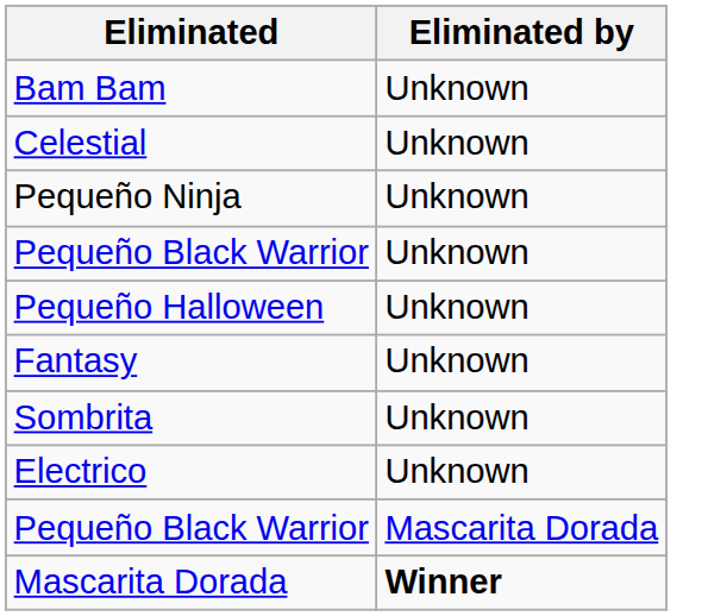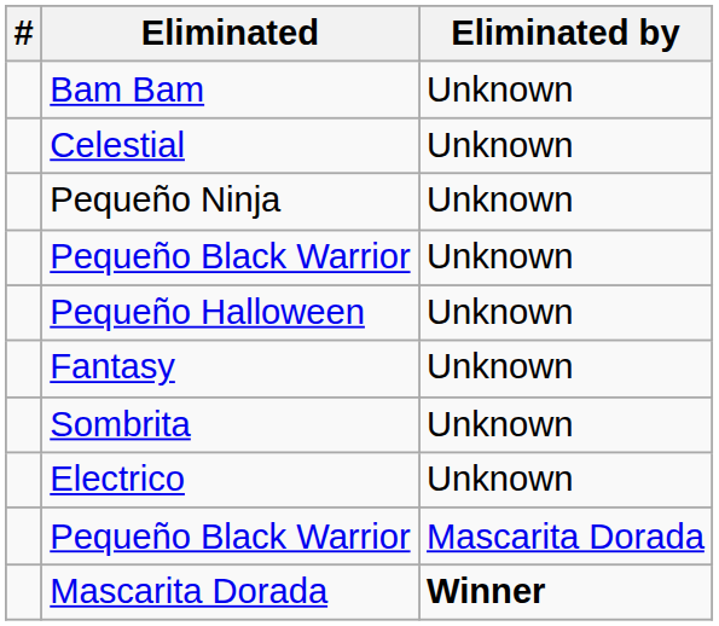 <table class="wikitable sortable">
 <tr>
+<th scope="col">#</th>
 <th scope="col">Eliminated</th>
 <th scope="col">Eliminated by</th>
 </tr>
 <tr>
+<td scope="row"></td>
 <td><a href='#'>Bam Bam</a></td>
 <td>Unknown</td>
 </tr>
 <tr>
+<td scope="row"></td>
 <td><a href='#'>Celestial</a></td>
 <td>Unknown</td>
 </tr>
 <tr>
+<td scope="row"></td>
 <td>Pequeño Ninja</td>
 <td>Unknown</td>
 </tr>
 <tr>
+<td scope="row"></td>
 <td><a href='#'>Pequeño Black Warrior</a></td>
 <td>Unknown</td>
 </tr>
 <tr>
+<td scope="row"></td>
 <td><a href='#'>Pequeño Halloween</a></td>
 <td>Unknown</td>
 </tr>
 <tr>
+<td scope="row"></td>
 <td><a href='#'>Fantasy</a></td>
 <td>Unknown</td>
 </tr>
 <tr>
+<td scope="row"></td>
 <td><a href='#'>Sombrita</a></td>
 <td>Unknown</td>
 </tr>
 <tr>
+<td scope="row"></td>
 <td><a href='#'>Electrico</a></td>
 <td>Unknown</td>
 </tr>
 <tr>
+<td scope="row"></td>
 <td><a href='#'>Pequeño Black Warrior</a></td>
 <td><a href='#'>Mascarita Dorada</a></td>
 </tr>
 <tr>
+<td scope="row"></td>
 <td><a href='#'>Mascarita Dorada</a></td>
 <td><strong>Winner</strong></td>
 </tr>
 </table>
